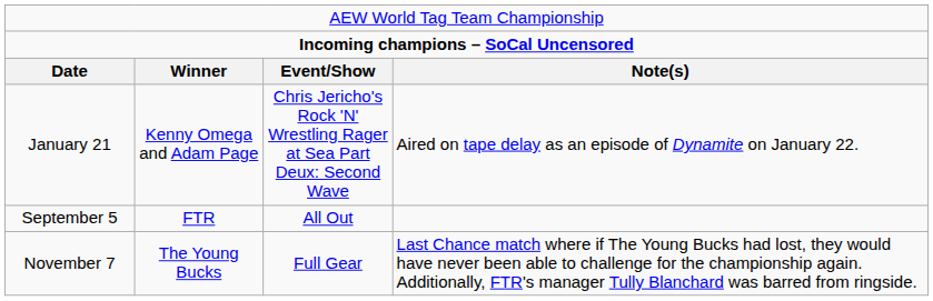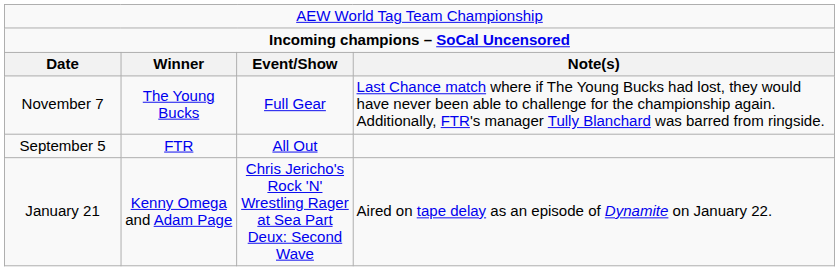 <table class="wikitable" style="text-align:center; width:100%;">
 <tr>
 <td colspan="4" style="text-align: center;"><a href='#'>AEW World Tag Team Championship</a></td>
 </tr>
 <tr>
 <td colspan="4" style="text-align: center;"><strong>Incoming champions – <a href='#'>SoCal Uncensored</a> </strong></td>
 </tr>
 <tr>
 <th width=14%>Date</th>
 <th width=14%>Winner</th>
 <th width=14%>Event/Show</th>
 <th width=58%>Note(s)</th>
 </tr>
 <tr>
-<td>January 21</td>
-<td><a href='#'>Kenny Omega</a> and <a href='#'>Adam Page</a></td>
-<td><a href='#'>Chris Jericho's Rock 'N' Wrestling Rager at Sea Part Deux: Second Wave</a></td>
-<td style="text-align: left;">Aired on <a href='#'>tape delay</a> as an episode of <em><a href='#'>Dynamite</a></em> on January 22.</td>
+<td>November 7</td>
+<td><a href='#'>The Young Bucks</a><br></td>
+<td><a href='#'>Full Gear</a></td>
+<td align=left><a href='#'>Last Chance match</a> where if The Young Bucks had lost, they would have never been able to challenge for the championship again. Additionally, <a href='#'>FTR</a>'s manager <a href='#'>Tully Blanchard</a> was barred from ringside.</td>
 </tr>
 <tr>
 <td>September 5</td>
 <td><a href='#'>FTR</a><br></td>
 <td><a href='#'>All Out</a></td>
 <td></td>
 </tr>
 <tr>
-<td>November 7</td>
-<td><a href='#'>The Young Bucks</a><br></td>
-<td><a href='#'>Full Gear</a></td>
-<td align=left><a href='#'>Last Chance match</a> where if The Young Bucks had lost, they would have never been able to challenge for the championship again. Additionally, <a href='#'>FTR</a>'s manager <a href='#'>Tully Blanchard</a> was barred from ringside.</td>
+<td>January 21</td>
+<td><a href='#'>Kenny Omega</a> and <a href='#'>Adam Page</a></td>
+<td><a href='#'>Chris Jericho's Rock 'N' Wrestling Rager at Sea Part Deux: Second Wave</a></td>
+<td style="text-align: left;">Aired on <a href='#'>tape delay</a> as an episode of <em><a href='#'>Dynamite</a></em> on January 22.</td>
 </tr>
 </table>
